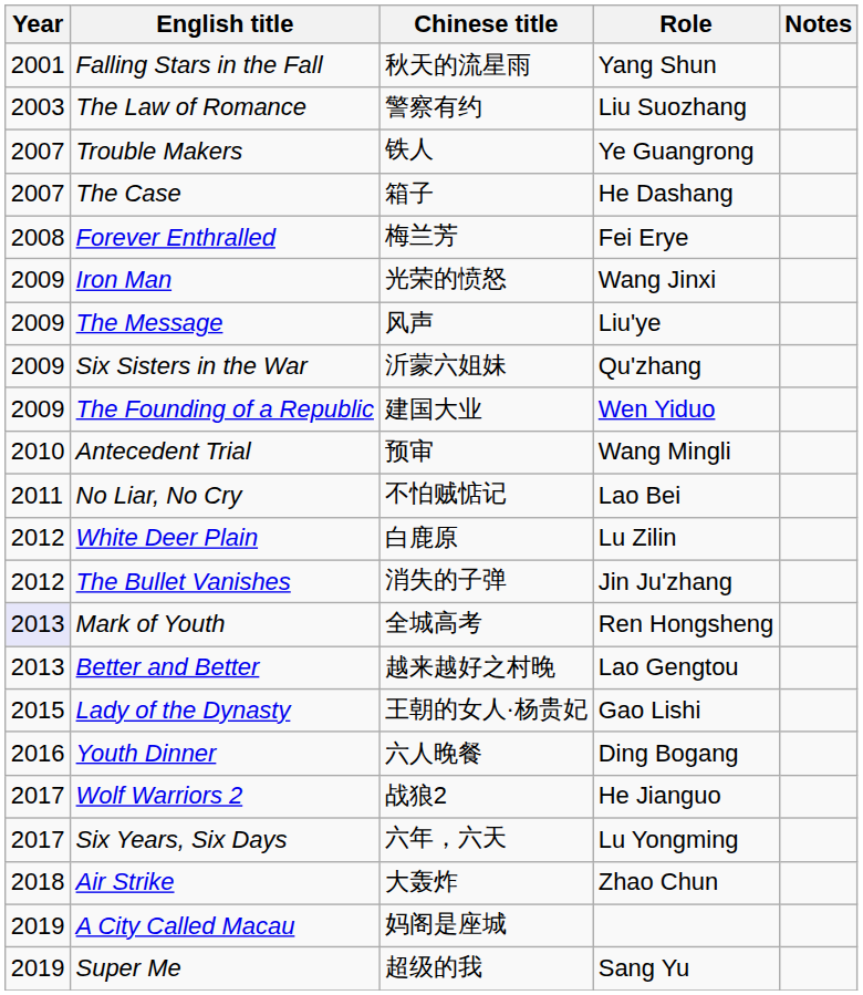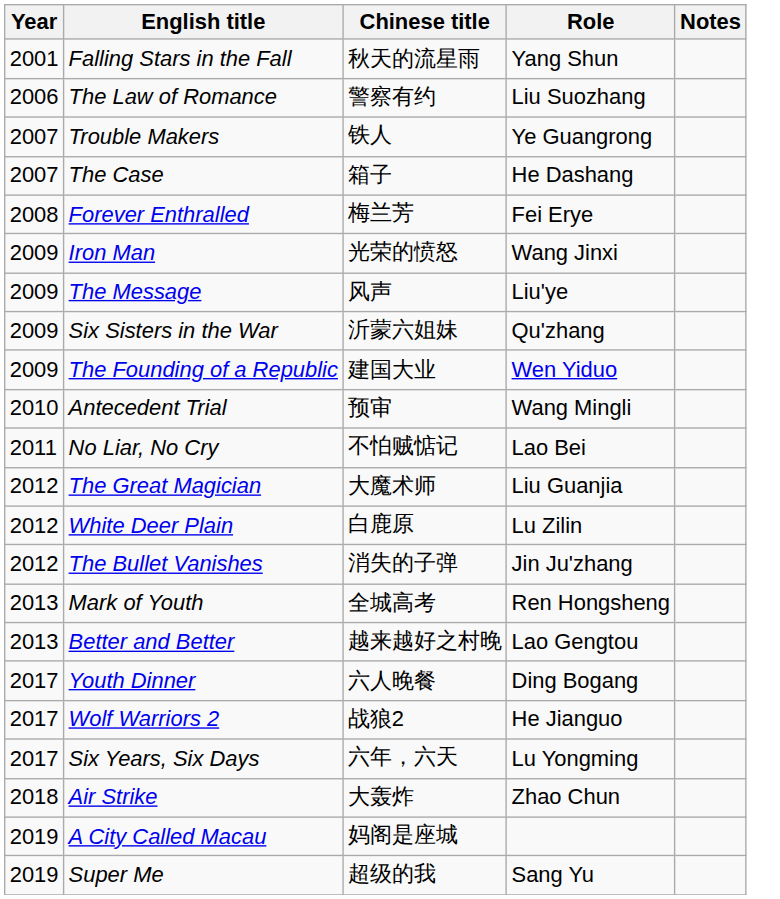 <table class="wikitable">
 <tr>
 <th>Year</th>
 <th>English title</th>
 <th>Chinese title</th>
 <th>Role</th>
 <th>Notes</th>
 </tr>
 <tr>
 <td>2001</td>
 <td><em>Falling Stars in the Fall</em></td>
 <td>秋天的流星雨</td>
 <td>Yang Shun</td>
 <td></td>
 </tr>
 <tr>
-<td>2003</td>
+<td>2006</td>
 <td><em>The Law of Romance</em></td>
 <td>警察有约</td>
 <td>Liu Suozhang</td>
 <td></td>
 </tr>
 <tr>
 <td>2007</td>
 <td><em>Trouble Makers</em></td>
 <td>铁人</td>
 <td>Ye Guangrong</td>
 <td></td>
 </tr>
 <tr>
 <td>2007</td>
 <td><em>The Case</em></td>
 <td>箱子</td>
 <td>He Dashang</td>
 <td></td>
 </tr>
 <tr>
 <td>2008</td>
 <td><em><a href='#'>Forever Enthralled</a></em></td>
 <td>梅兰芳</td>
 <td>Fei Erye</td>
 <td></td>
 </tr>
 <tr>
 <td>2009</td>
 <td><em><a href='#'>Iron Man</a></em></td>
 <td>光荣的愤怒</td>
 <td>Wang Jinxi</td>
 <td></td>
 </tr>
 <tr>
 <td>2009</td>
 <td><em><a href='#'>The Message</a></em></td>
 <td>风声</td>
 <td>Liu'ye</td>
 <td></td>
 </tr>
 <tr>
 <td>2009</td>
 <td><em>Six Sisters in the War</em></td>
 <td>沂蒙六姐妹</td>
 <td>Qu'zhang</td>
 <td></td>
 </tr>
 <tr>
 <td>2009</td>
 <td><em><a href='#'>The Founding of a Republic</a></em></td>
 <td>建国大业</td>
 <td><a href='#'>Wen Yiduo</a></td>
 <td></td>
 </tr>
 <tr>
 <td>2010</td>
 <td><em>Antecedent Trial</em></td>
 <td>预审</td>
 <td>Wang Mingli</td>
 <td></td>
 </tr>
 <tr>
 <td>2011</td>
 <td><em>No Liar, No Cry</em></td>
 <td>不怕贼惦记</td>
 <td>Lao Bei</td>
 <td></td>
 </tr>
 <tr>
 <td>2012</td>
+<td><em><a href='#'>The Great Magician</a></em></td>
+<td>大魔术师</td>
+<td>Liu Guanjia</td>
+<td></td>
+</tr>
+<tr>
+<td>2012</td>
 <td><em><a href='#'>White Deer Plain</a></em></td>
 <td>白鹿原</td>
 <td>Lu Zilin</td>
 <td></td>
 </tr>
 <tr>
 <td>2012</td>
 <td><em><a href='#'>The Bullet Vanishes</a></em></td>
 <td>消失的子弹</td>
 <td>Jin Ju'zhang</td>
 <td></td>
 </tr>
 <tr>
-<td style="background: lavender;">2013</td>
+<td>2013</td>
 <td><em>Mark of Youth</em></td>
 <td>全城高考</td>
 <td>Ren Hongsheng</td>
 <td></td>
 </tr>
 <tr>
 <td>2013</td>
 <td><em><a href='#'>Better and Better</a></em></td>
 <td>越来越好之村晚</td>
 <td>Lao Gengtou</td>
 <td></td>
 </tr>
 <tr>
-<td>2015</td>
-<td><em><a href='#'>Lady of the Dynasty</a></em></td>
-<td>王朝的女人·杨贵妃</td>
-<td>Gao Lishi</td>
-<td></td>
-</tr>
-<tr>
-<td>2016</td>
+<td>2017</td>
 <td><em><a href='#'>Youth Dinner</a></em></td>
 <td>六人晚餐</td>
 <td>Ding Bogang</td>
 <td></td>
 </tr>
 <tr>
 <td>2017</td>
 <td><em><a href='#'>Wolf Warriors 2</a></em></td>
 <td>战狼2</td>
 <td>He Jianguo</td>
 <td></td>
 </tr>
 <tr>
 <td>2017</td>
 <td><em>Six Years, Six Days</em></td>
 <td>六年，六天</td>
 <td>Lu Yongming</td>
 <td></td>
 </tr>
 <tr>
 <td>2018</td>
 <td><em><a href='#'>Air Strike</a></em></td>
 <td>大轰炸</td>
 <td>Zhao Chun</td>
 <td></td>
 </tr>
 <tr>
 <td>2019</td>
 <td><em><a href='#'>A City Called Macau</a></em></td>
 <td>妈阁是座城</td>
 <td></td>
 <td></td>
 </tr>
 <tr>
 <td>2019</td>
 <td><em>Super Me</em></td>
 <td>超级的我</td>
 <td>Sang Yu</td>
 <td></td>
 </tr>
 <tr>
 </tr>
 </table>
